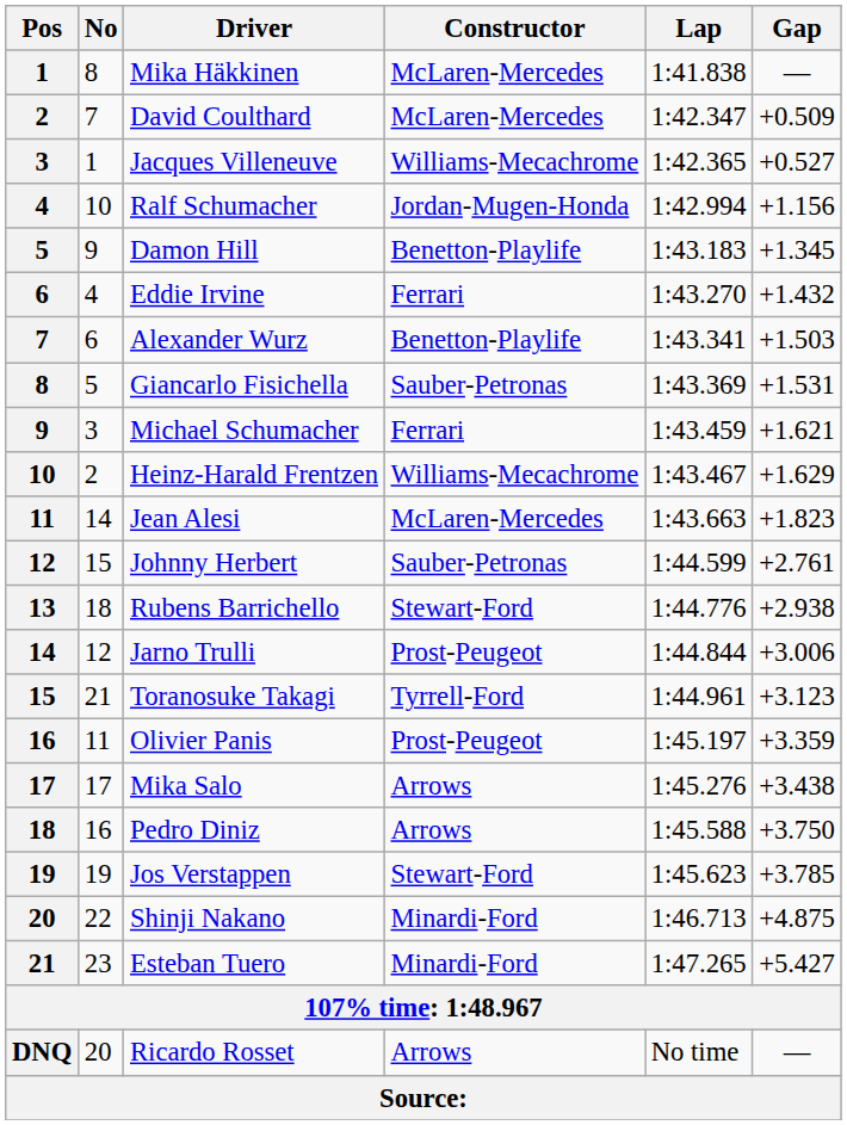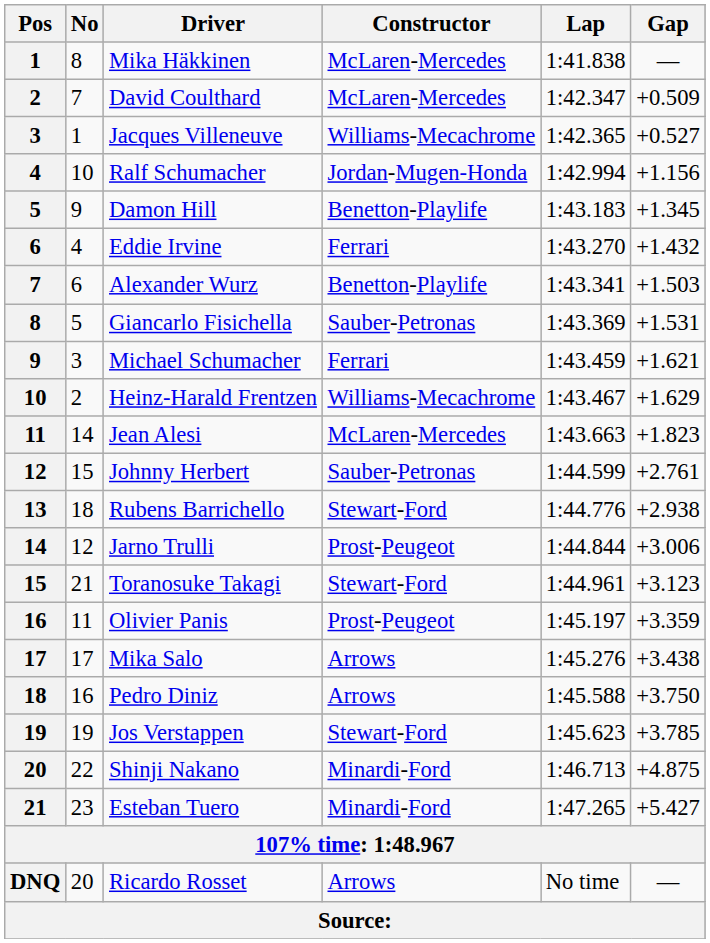 <table class="wikitable sortable" style="font-size: 95%;">
 <tr>
 <th>Pos</th>
 <th>No</th>
 <th>Driver</th>
 <th>Constructor</th>
 <th>Lap</th>
 <th>Gap</th>
 </tr>
 <tr>
 <th>1</th>
 <td>8</td>
 <td> <a href='#'>Mika Häkkinen</a></td>
 <td><a href='#'>McLaren</a>-<a href='#'>Mercedes</a></td>
 <td>1:41.838</td>
 <td align="center">—</td>
 </tr>
 <tr>
 <th>2</th>
 <td>7</td>
 <td> <a href='#'>David Coulthard</a></td>
 <td><a href='#'>McLaren</a>-<a href='#'>Mercedes</a></td>
 <td>1:42.347</td>
 <td>+0.509</td>
 </tr>
 <tr>
 <th>3</th>
 <td>1</td>
 <td> <a href='#'>Jacques Villeneuve</a></td>
 <td><a href='#'>Williams</a>-<a href='#'>Mecachrome</a></td>
 <td>1:42.365</td>
 <td>+0.527</td>
 </tr>
 <tr>
 <th>4</th>
 <td>10</td>
 <td> <a href='#'>Ralf Schumacher</a></td>
 <td><a href='#'>Jordan</a>-<a href='#'>Mugen-Honda</a></td>
 <td>1:42.994</td>
 <td>+1.156</td>
 </tr>
 <tr>
 <th>5</th>
 <td>9</td>
 <td> <a href='#'>Damon Hill</a></td>
 <td><a href='#'>Benetton</a>-<a href='#'>Playlife</a></td>
 <td>1:43.183</td>
 <td>+1.345</td>
 </tr>
 <tr>
 <th>6</th>
 <td>4</td>
 <td> <a href='#'>Eddie Irvine</a></td>
 <td><a href='#'>Ferrari</a></td>
 <td>1:43.270</td>
 <td>+1.432</td>
 </tr>
 <tr>
 <th>7</th>
 <td>6</td>
 <td> <a href='#'>Alexander Wurz</a></td>
 <td><a href='#'>Benetton</a>-<a href='#'>Playlife</a></td>
 <td>1:43.341</td>
 <td>+1.503</td>
 </tr>
 <tr>
 <th>8</th>
 <td>5</td>
 <td> <a href='#'>Giancarlo Fisichella</a></td>
 <td><a href='#'>Sauber</a>-<a href='#'>Petronas</a></td>
 <td>1:43.369</td>
 <td>+1.531</td>
 </tr>
 <tr>
 <th>9</th>
 <td>3</td>
 <td> <a href='#'>Michael Schumacher</a></td>
 <td><a href='#'>Ferrari</a></td>
 <td>1:43.459</td>
 <td>+1.621</td>
 </tr>
 <tr>
 <th>10</th>
 <td>2</td>
 <td> <a href='#'>Heinz-Harald Frentzen</a></td>
 <td><a href='#'>Williams</a>-<a href='#'>Mecachrome</a></td>
 <td>1:43.467</td>
 <td>+1.629</td>
 </tr>
 <tr>
 <th>11</th>
 <td>14</td>
 <td> <a href='#'>Jean Alesi</a></td>
 <td><a href='#'>McLaren</a>-<a href='#'>Mercedes</a></td>
 <td>1:43.663</td>
 <td>+1.823</td>
 </tr>
 <tr>
 <th>12</th>
 <td>15</td>
 <td> <a href='#'>Johnny Herbert</a></td>
 <td><a href='#'>Sauber</a>-<a href='#'>Petronas</a></td>
 <td>1:44.599</td>
 <td>+2.761</td>
 </tr>
 <tr>
 <th>13</th>
 <td>18</td>
 <td> <a href='#'>Rubens Barrichello</a></td>
 <td><a href='#'>Stewart</a>-<a href='#'>Ford</a></td>
 <td>1:44.776</td>
 <td>+2.938</td>
 </tr>
 <tr>
 <th>14</th>
 <td>12</td>
 <td> <a href='#'>Jarno Trulli</a></td>
 <td><a href='#'>Prost</a>-<a href='#'>Peugeot</a></td>
 <td>1:44.844</td>
 <td>+3.006</td>
 </tr>
 <tr>
 <th>15</th>
 <td>21</td>
 <td> <a href='#'>Toranosuke Takagi</a></td>
-<td><a href='#'>Tyrrell</a>-<a href='#'>Ford</a></td>
+<td><a href='#'>Stewart</a>-<a href='#'>Ford</a></td>
 <td>1:44.961</td>
 <td>+3.123</td>
 </tr>
 <tr>
 <th>16</th>
 <td>11</td>
 <td> <a href='#'>Olivier Panis</a></td>
 <td><a href='#'>Prost</a>-<a href='#'>Peugeot</a></td>
 <td>1:45.197</td>
 <td>+3.359</td>
 </tr>
 <tr>
 <th>17</th>
 <td>17</td>
 <td> <a href='#'>Mika Salo</a></td>
 <td><a href='#'>Arrows</a></td>
 <td>1:45.276</td>
 <td>+3.438</td>
 </tr>
 <tr>
 <th>18</th>
 <td>16</td>
 <td> <a href='#'>Pedro Diniz</a></td>
 <td><a href='#'>Arrows</a></td>
 <td>1:45.588</td>
 <td>+3.750</td>
 </tr>
 <tr>
 <th>19</th>
 <td>19</td>
 <td> <a href='#'>Jos Verstappen</a></td>
 <td><a href='#'>Stewart</a>-<a href='#'>Ford</a></td>
 <td>1:45.623</td>
 <td>+3.785</td>
 </tr>
 <tr>
 <th>20</th>
 <td>22</td>
 <td> <a href='#'>Shinji Nakano</a></td>
 <td><a href='#'>Minardi</a>-<a href='#'>Ford</a></td>
 <td>1:46.713</td>
 <td>+4.875</td>
 </tr>
 <tr>
 <th>21</th>
 <td>23</td>
 <td> <a href='#'>Esteban Tuero</a></td>
 <td><a href='#'>Minardi</a>-<a href='#'>Ford</a></td>
 <td>1:47.265</td>
 <td>+5.427</td>
 </tr>
 <tr>
 <th colspan="6"><a href='#'>107% time</a>: 1:48.967</th>
 </tr>
 <tr>
 <th>DNQ</th>
 <td>20</td>
 <td> <a href='#'>Ricardo Rosset</a></td>
 <td><a href='#'>Arrows</a></td>
 <td>No time</td>
 <td align="center">—</td>
 </tr>
 <tr>
 <th colspan="6">Source:</th>
 </tr>
 </table>
